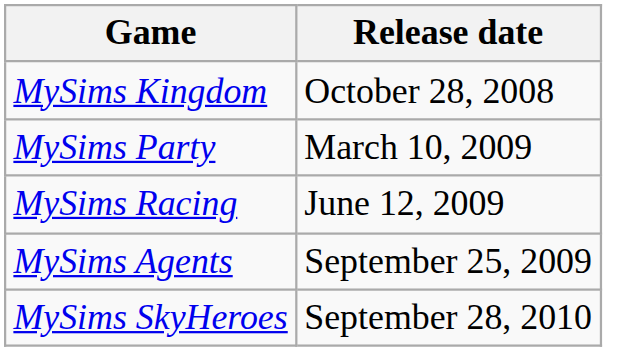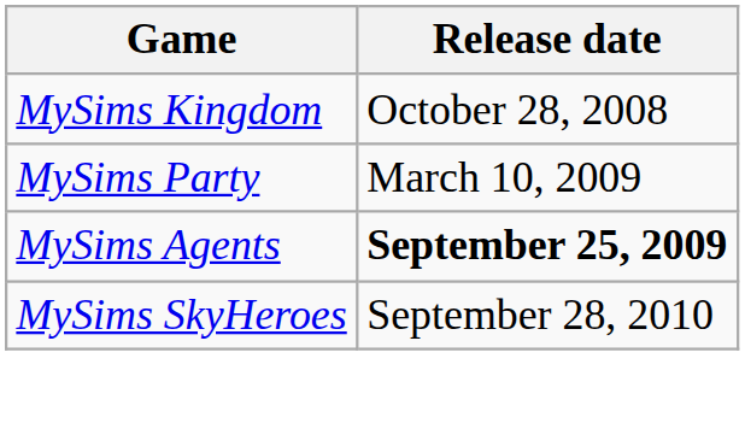 <table class="wikitable sortable">
 <tr>
 <th>Game</th>
 <th>Release date</th>
 </tr>
 <tr>
 <td><em><a href='#'>MySims Kingdom</a></em></td>
 <td>October 28, 2008</td>
 </tr>
 <tr>
 <td><em><a href='#'>MySims Party</a></em></td>
 <td>March 10, 2009</td>
 </tr>
 <tr>
-<td><em><a href='#'>MySims Racing</a></em></td>
-<td>June 12, 2009</td>
-</tr>
-<tr>
 <td><em><a href='#'>MySims Agents</a></em></td>
-<td>September 25, 2009</td>
+<td><strong>September 25, 2009</strong></td>
 </tr>
 <tr>
 <td><em><a href='#'>MySims SkyHeroes</a></em></td>
 <td>September 28, 2010</td>
 </tr>
 </table>
